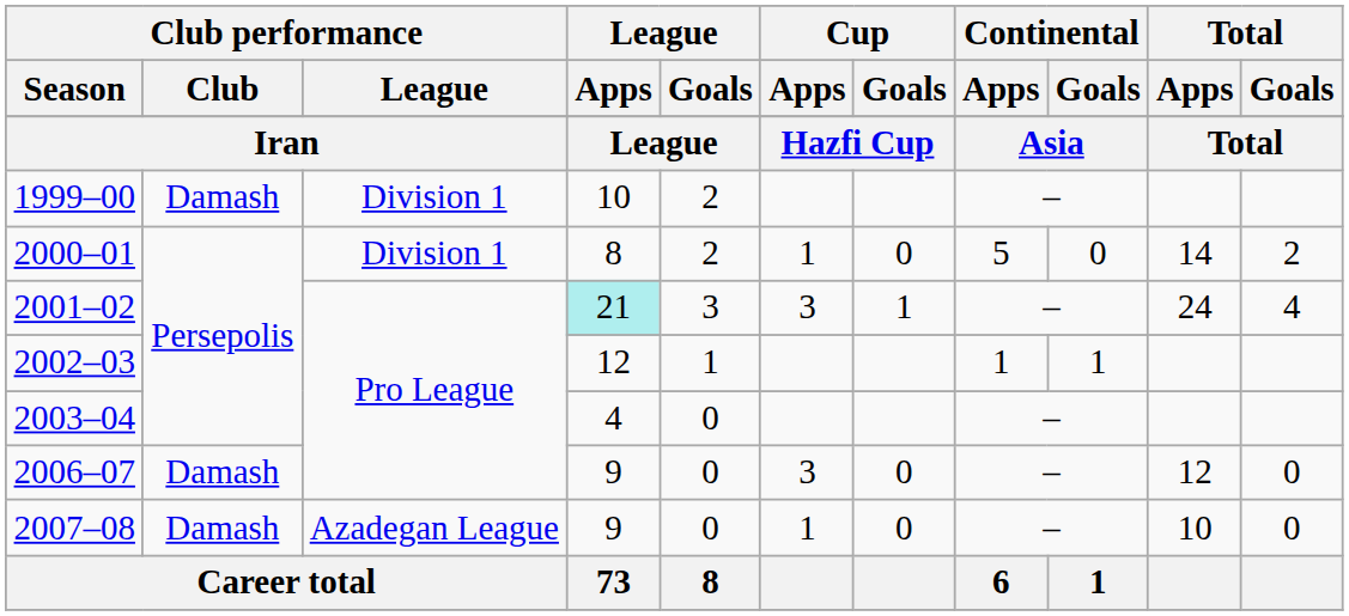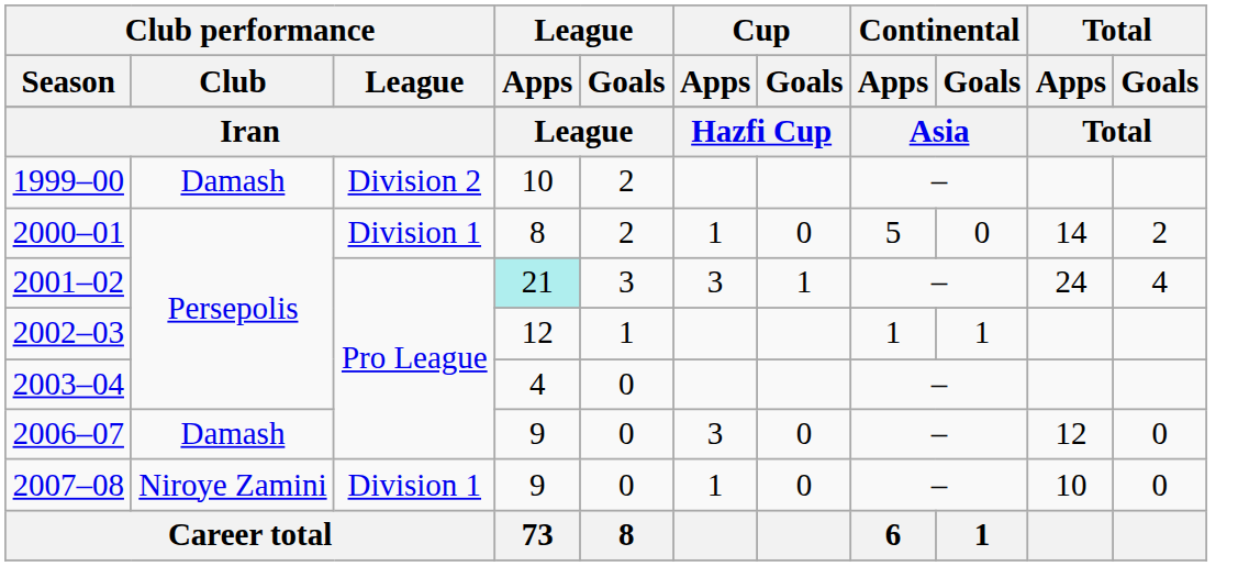 <table class="wikitable" style="text-align:center">
 <tr>
 <th colspan=3>Club performance</th>
 <th colspan=2>League</th>
 <th colspan=2>Cup</th>
 <th colspan=2>Continental</th>
 <th colspan=2>Total</th>
 </tr>
 <tr>
 <th>Season</th>
 <th>Club</th>
 <th>League</th>
 <th>Apps</th>
 <th>Goals</th>
 <th>Apps</th>
 <th>Goals</th>
 <th>Apps</th>
 <th>Goals</th>
 <th>Apps</th>
 <th>Goals</th>
 </tr>
 <tr>
 </tr>
 <tr>
 <th colspan=3>Iran</th>
 <th colspan=2>League</th>
 <th colspan=2><a href='#'>Hazfi Cup</a></th>
 <th colspan=2><a href='#'>Asia</a></th>
 <th colspan=2>Total</th>
 </tr>
 <tr>
 <td><a href='#'>1999–00</a></td>
 <td><a href='#'>Damash</a></td>
-<td><a href='#'>Division 1</a></td>
+<td><a href='#'>Division 2</a></td>
 <td>10</td>
 <td>2</td>
 <td></td>
 <td></td>
 <td colspan="2">–</td>
 <td></td>
 <td></td>
 </tr>
 <tr>
 <td><a href='#'>2000–01</a></td>
 <td rowspan="4"><a href='#'>Persepolis</a></td>
 <td><a href='#'>Division 1</a></td>
 <td>8</td>
 <td>2</td>
 <td>1</td>
 <td>0</td>
 <td>5</td>
 <td>0</td>
 <td>14</td>
 <td>2</td>
 </tr>
 <tr>
 <td><a href='#'>2001–02</a></td>
 <td rowspan="4"><a href='#'>Pro League</a></td>
 <td style="background: paleturquoise;">21</td>
 <td>3</td>
 <td>3</td>
 <td>1</td>
 <td colspan="2">–</td>
 <td>24</td>
 <td>4</td>
 </tr>
 <tr>
 <td><a href='#'>2002–03</a></td>
 <td>12</td>
 <td>1</td>
 <td></td>
 <td></td>
 <td>1</td>
 <td>1</td>
 <td></td>
 <td></td>
 </tr>
 <tr>
 <td><a href='#'>2003–04</a></td>
 <td>4</td>
 <td>0</td>
 <td></td>
 <td></td>
 <td colspan="2">–</td>
 <td></td>
 <td></td>
 </tr>
 <tr>
 <td><a href='#'>2006–07</a></td>
 <td><a href='#'>Damash</a></td>
 <td>9</td>
 <td>0</td>
 <td>3</td>
 <td>0</td>
 <td colspan="2">–</td>
 <td>12</td>
 <td>0</td>
 </tr>
 <tr>
 <td><a href='#'>2007–08</a></td>
-<td><a href='#'>Damash</a></td>
-<td><a href='#'>Azadegan League</a></td>
+<td><a href='#'>Niroye Zamini</a></td>
+<td><a href='#'>Division 1</a></td>
 <td>9</td>
 <td>0</td>
 <td>1</td>
 <td>0</td>
 <td colspan="2">–</td>
 <td>10</td>
 <td>0</td>
 </tr>
 <tr>
 <th colspan=3>Career total</th>
 <th>73</th>
 <th>8</th>
 <th></th>
 <th></th>
 <th>6</th>
 <th>1</th>
 <th></th>
 <th></th>
 </tr>
 </table>
